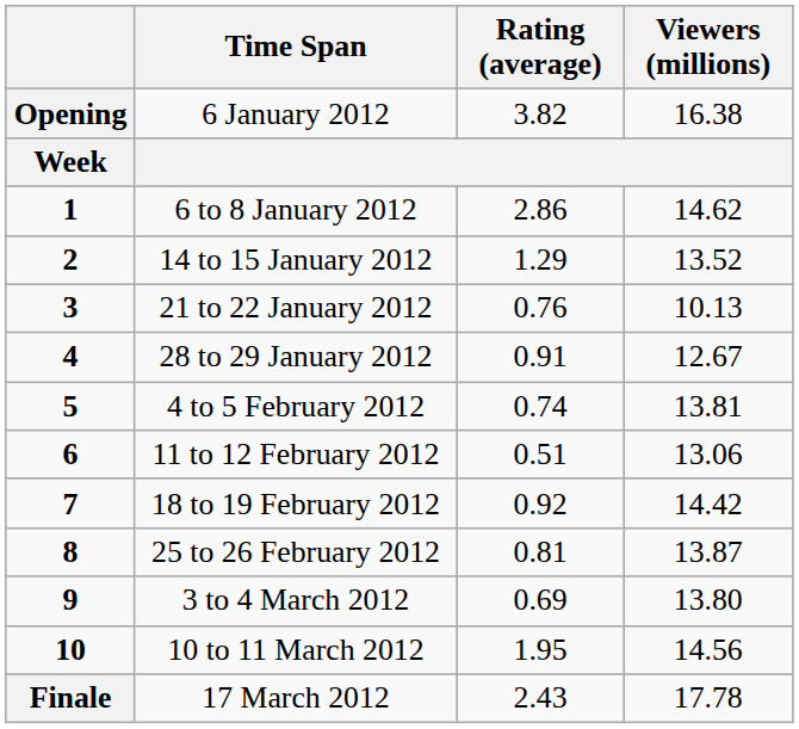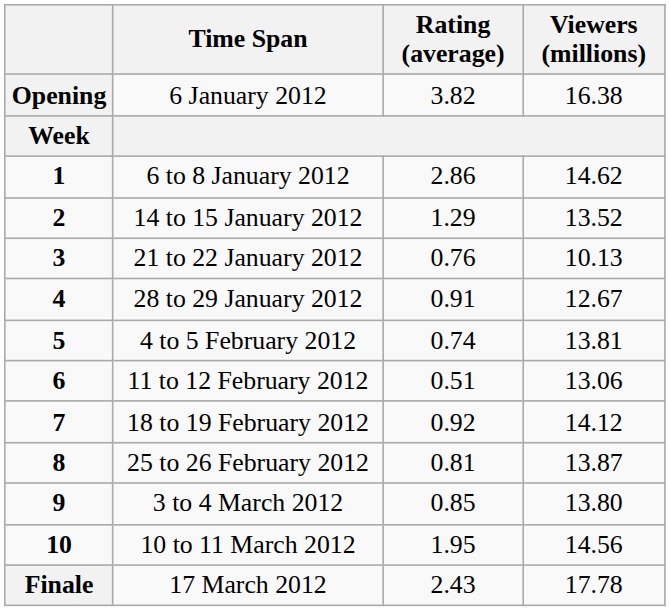 <table class="wikitable" style="text-align:center">
 <tr>
 <th width=60></th>
 <th width=160>Time Span</th>
 <th width=80>Rating<br>(average)</th>
 <th width=80>Viewers<br>(millions)</th>
 </tr>
 <tr>
 <th>Opening</th>
 <td>6 January 2012</td>
 <td>3.82</td>
 <td>16.38</td>
 </tr>
 <tr>
 <th>Week</th>
 <th colspan=3  bgcolor="darkgray"></th>
 </tr>
 <tr>
 <td><strong>1</strong></td>
 <td>6 to 8 January 2012</td>
 <td>2.86</td>
 <td>14.62</td>
 </tr>
 <tr>
 <td><strong>2</strong></td>
 <td>14 to 15 January 2012</td>
 <td>1.29</td>
 <td>13.52</td>
 </tr>
 <tr>
 <td><strong>3</strong></td>
 <td>21 to 22 January 2012</td>
 <td>0.76</td>
 <td>10.13</td>
 </tr>
 <tr>
 <td><strong>4</strong></td>
 <td>28 to 29 January 2012</td>
 <td>0.91</td>
 <td>12.67</td>
 </tr>
 <tr>
 <td><strong>5</strong></td>
 <td>4 to 5 February 2012</td>
 <td>0.74</td>
 <td>13.81</td>
 </tr>
 <tr>
 <td><strong>6</strong></td>
 <td>11 to 12 February 2012</td>
 <td>0.51</td>
 <td>13.06</td>
 </tr>
 <tr>
 <td><strong>7</strong></td>
 <td>18 to 19 February 2012</td>
 <td>0.92</td>
-<td>14.42</td>
+<td>14.12</td>
 </tr>
 <tr>
 <td><strong>8</strong></td>
 <td>25 to 26 February 2012</td>
 <td>0.81</td>
 <td>13.87</td>
 </tr>
 <tr>
 <td><strong>9</strong></td>
 <td>3 to 4 March 2012</td>
-<td>0.69</td>
+<td>0.85</td>
 <td>13.80</td>
 </tr>
 <tr>
 <td><strong>10</strong></td>
 <td>10 to 11 March 2012</td>
 <td>1.95</td>
 <td>14.56</td>
 </tr>
 <tr>
 <th>Finale</th>
 <td>17 March 2012</td>
 <td>2.43</td>
 <td>17.78</td>
 </tr>
 </table>
